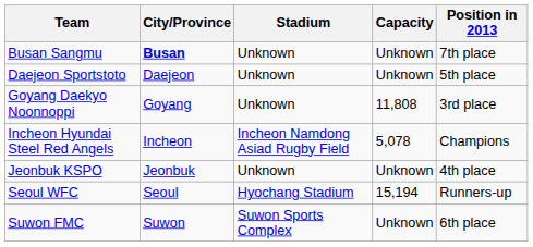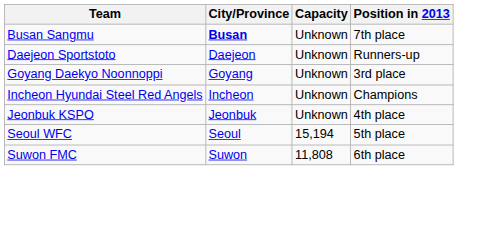 <table class="wikitable sortable">
 <tr>
 <th>Team</th>
 <th>City/Province</th>
-<th>Stadium</th>
 <th>Capacity</th>
 <th data-sort-type="number">Position in <a href='#'>2013</a></th>
 </tr>
 <tr>
 <td><a href='#'>Busan Sangmu</a></td>
 <td><strong><a href='#'>Busan</a></strong></td>
 <td>Unknown</td>
-<td>Unknown</td>
 <td>7th place</td>
 </tr>
 <tr>
 <td><a href='#'>Daejeon Sportstoto</a></td>
 <td><a href='#'>Daejeon</a></td>
 <td>Unknown</td>
-<td>Unknown</td>
-<td>5th place</td>
+<td>Runners-up</td>
 </tr>
 <tr>
 <td><a href='#'>Goyang Daekyo Noonnoppi</a></td>
 <td><a href='#'>Goyang</a></td>
 <td>Unknown</td>
-<td>11,808</td>
 <td>3rd place</td>
 </tr>
 <tr>
 <td><a href='#'>Incheon Hyundai Steel Red Angels</a></td>
 <td><a href='#'>Incheon</a></td>
-<td><a href='#'>Incheon Namdong Asiad Rugby Field</a></td>
-<td>5,078</td>
+<td>Unknown</td>
 <td>Champions</td>
 </tr>
 <tr>
 <td><a href='#'>Jeonbuk KSPO</a></td>
 <td><a href='#'>Jeonbuk</a></td>
 <td>Unknown</td>
-<td>Unknown</td>
 <td>4th place</td>
 </tr>
 <tr>
 <td><a href='#'>Seoul WFC</a></td>
 <td><a href='#'>Seoul</a></td>
-<td><a href='#'>Hyochang Stadium</a></td>
 <td>15,194</td>
-<td>Runners-up</td>
+<td>5th place</td>
 </tr>
 <tr>
 <td><a href='#'>Suwon FMC</a></td>
 <td><a href='#'>Suwon</a></td>
-<td><a href='#'>Suwon Sports Complex</a></td>
-<td>Unknown</td>
+<td>11,808</td>
 <td>6th place</td>
 </tr>
 </table>
